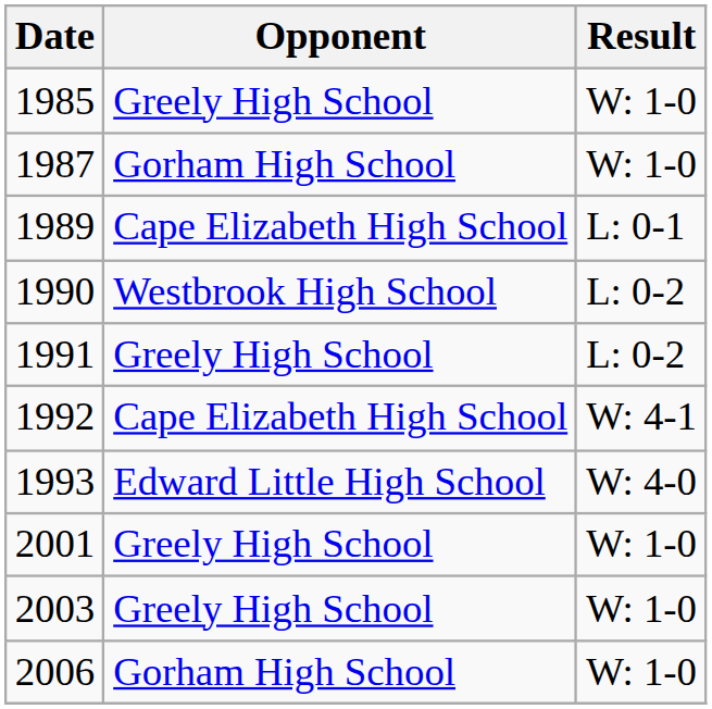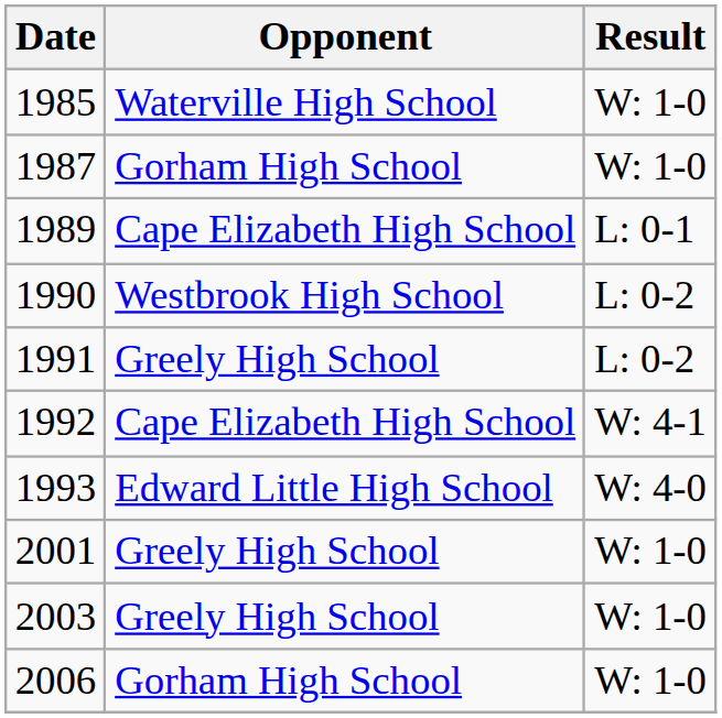 <table class="wikitable" border="1">
 <tr>
 <th>Date</th>
 <th>Opponent</th>
 <th>Result</th>
 </tr>
 <tr>
 <td>1985</td>
-<td><a href='#'>Greely High School</a></td>
+<td><a href='#'>Waterville High School</a></td>
 <td>W: 1-0</td>
 </tr>
 <tr>
 <td>1987</td>
 <td><a href='#'>Gorham High School</a></td>
 <td>W: 1-0</td>
 </tr>
 <tr>
 <td>1989</td>
 <td><a href='#'>Cape Elizabeth High School</a></td>
 <td>L: 0-1</td>
 </tr>
 <tr>
 <td>1990</td>
 <td><a href='#'>Westbrook High School</a></td>
 <td>L: 0-2</td>
 </tr>
 <tr>
 <td>1991</td>
 <td><a href='#'>Greely High School</a></td>
 <td>L: 0-2</td>
 </tr>
 <tr>
 <td>1992</td>
 <td><a href='#'>Cape Elizabeth High School</a></td>
 <td>W: 4-1</td>
 </tr>
 <tr>
 <td>1993</td>
 <td><a href='#'>Edward Little High School</a></td>
 <td>W: 4-0</td>
 </tr>
 <tr>
 <td>2001</td>
 <td><a href='#'>Greely High School</a></td>
 <td>W: 1-0</td>
 </tr>
 <tr>
 <td>2003</td>
 <td><a href='#'>Greely High School</a></td>
 <td>W: 1-0</td>
 </tr>
 <tr>
 <td>2006</td>
 <td><a href='#'>Gorham High School</a></td>
 <td>W: 1-0</td>
 </tr>
 <tr>
 </tr>
 </table>
